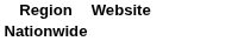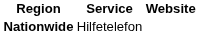 <table>
 <tr>
 <th>Region</th>
+<th>Service</th>
 <th>Website</th>
 </tr>
 <tr>
 <th>Nationwide</th>
+<td>Hilfetelefon</td>
 <td></td>
 </tr>
 </table>
